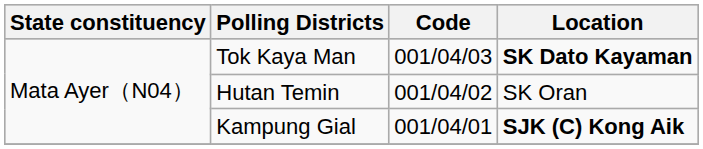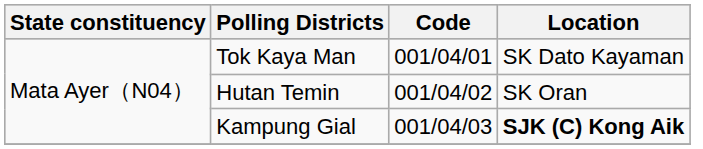 <table class="wikitable sortable mw-collapsible" style="white-space:nowrap;font-size:85%">
 <tr>
 <th>State constituency</th>
 <th>Polling Districts</th>
 <th>Code</th>
 <th>Location</th>
 </tr>
 <tr>
 <td rowspan="3">Mata Ayer（N04）</td>
 <td>Tok Kaya Man</td>
-<td>001/04/03</td>
-<td><strong>SK Dato Kayaman</strong></td>
+<td>001/04/01</td>
+<td>SK Dato Kayaman</td>
 </tr>
 <tr>
 <td>Hutan Temin</td>
 <td>001/04/02</td>
 <td>SK Oran</td>
 </tr>
 <tr>
 <td>Kampung Gial</td>
-<td>001/04/01</td>
+<td>001/04/03</td>
 <td><strong>SJK (C) Kong Aik</strong></td>
 </tr>
 <tr>
 </tr>
 </table>
